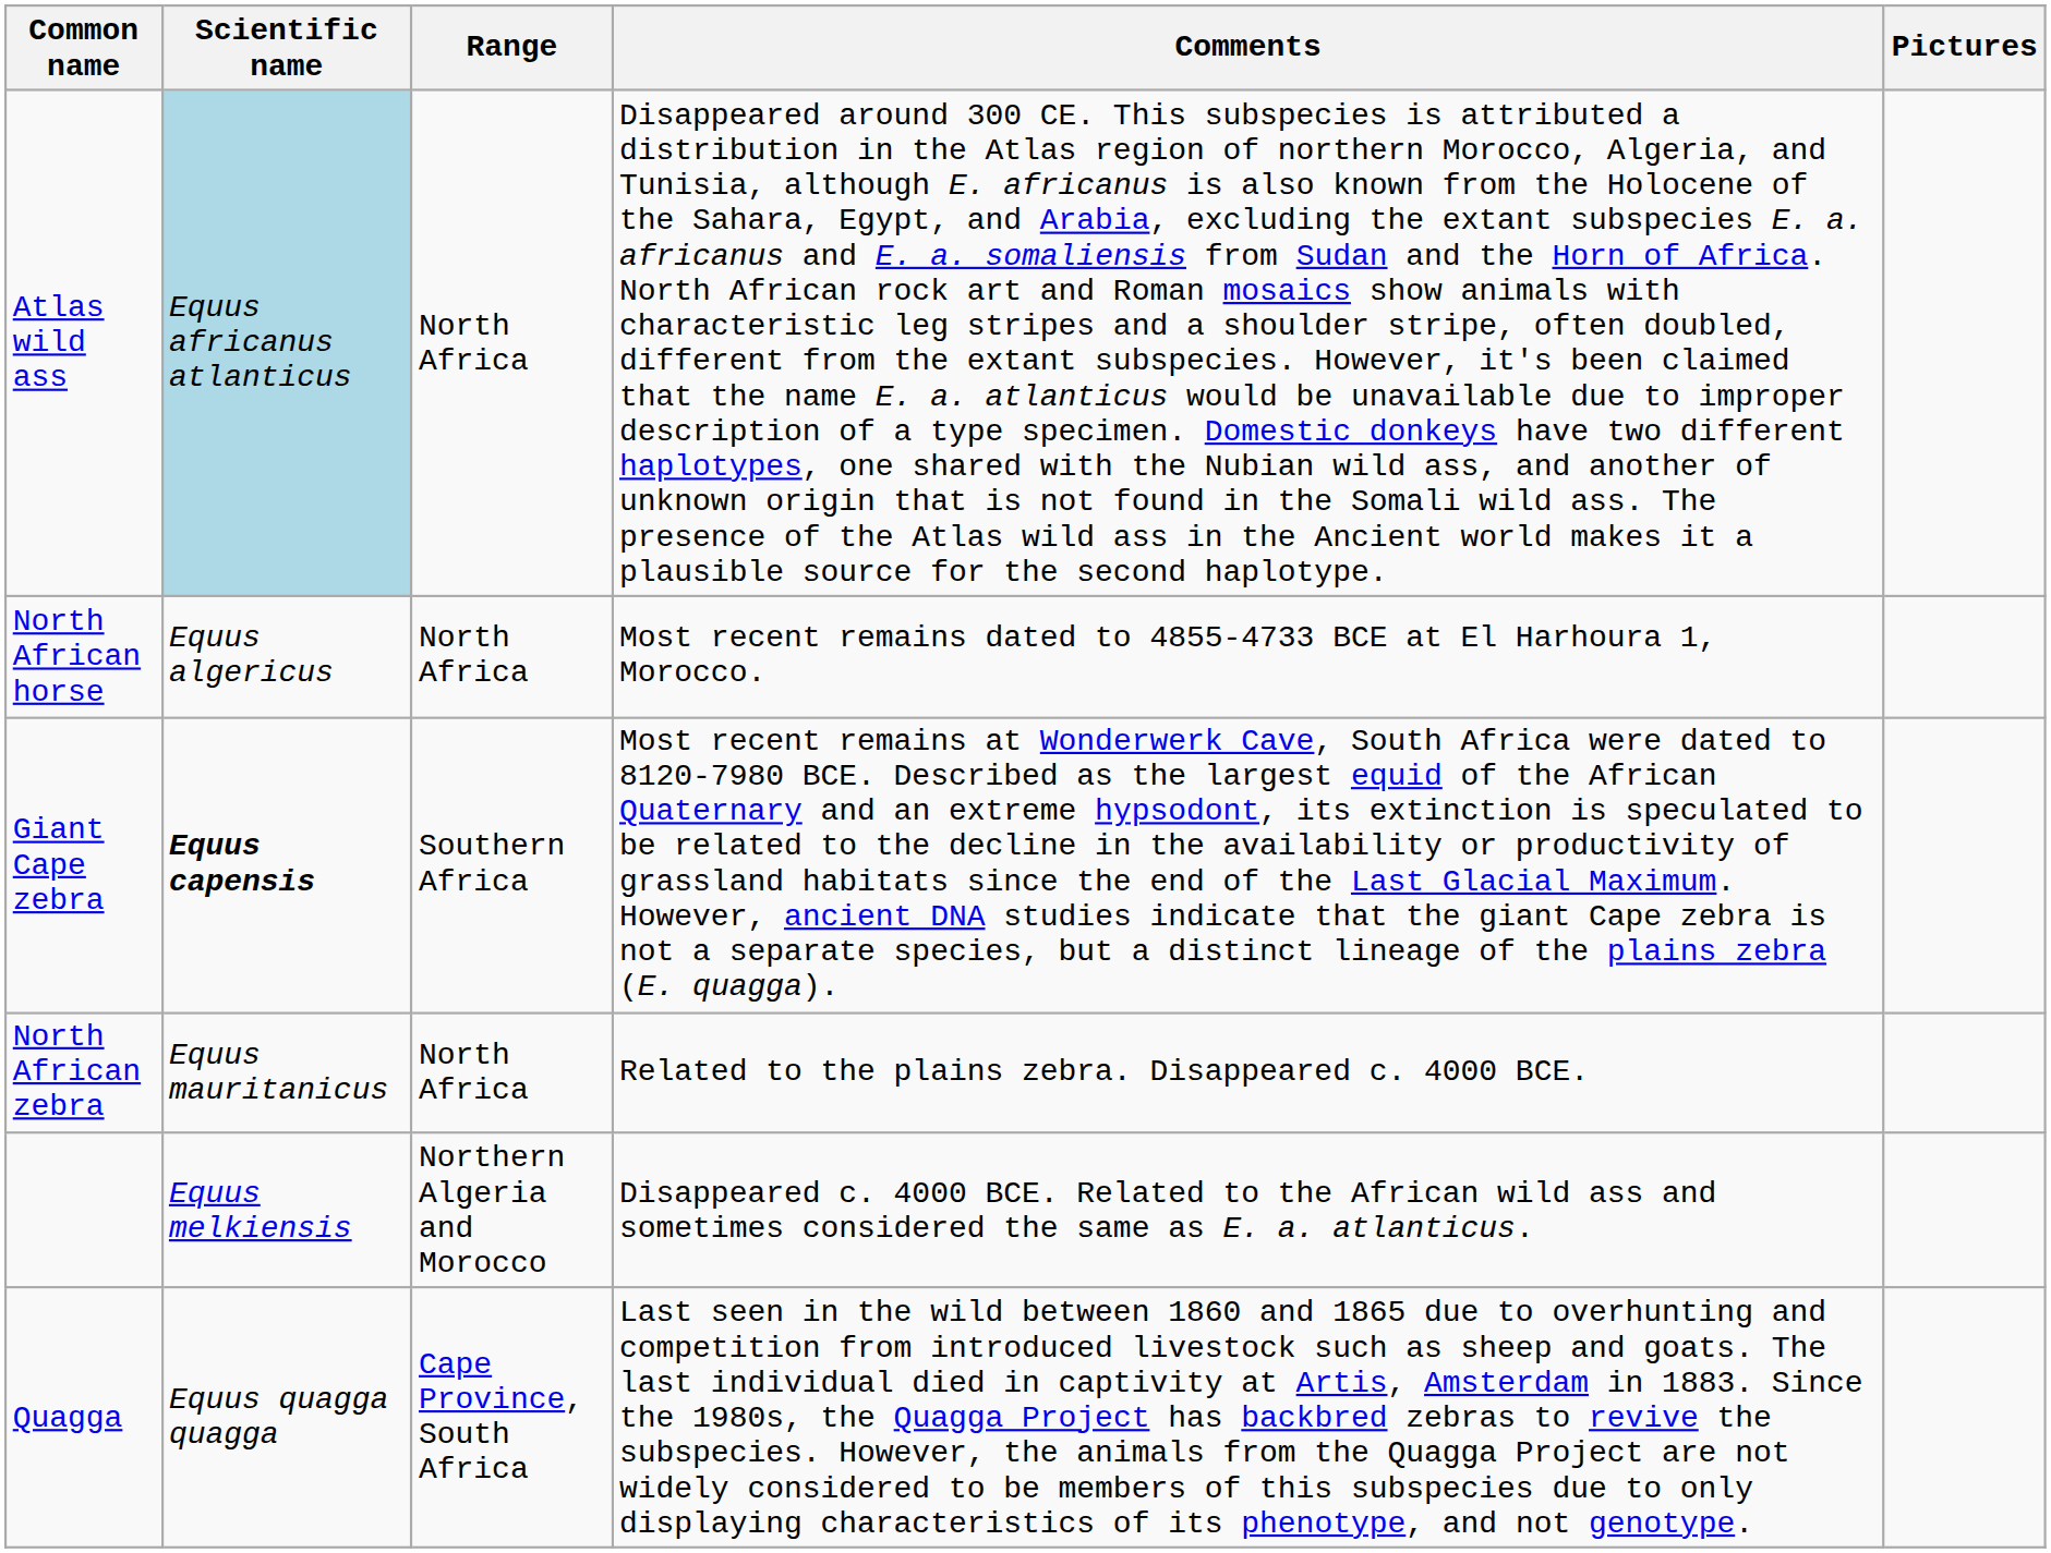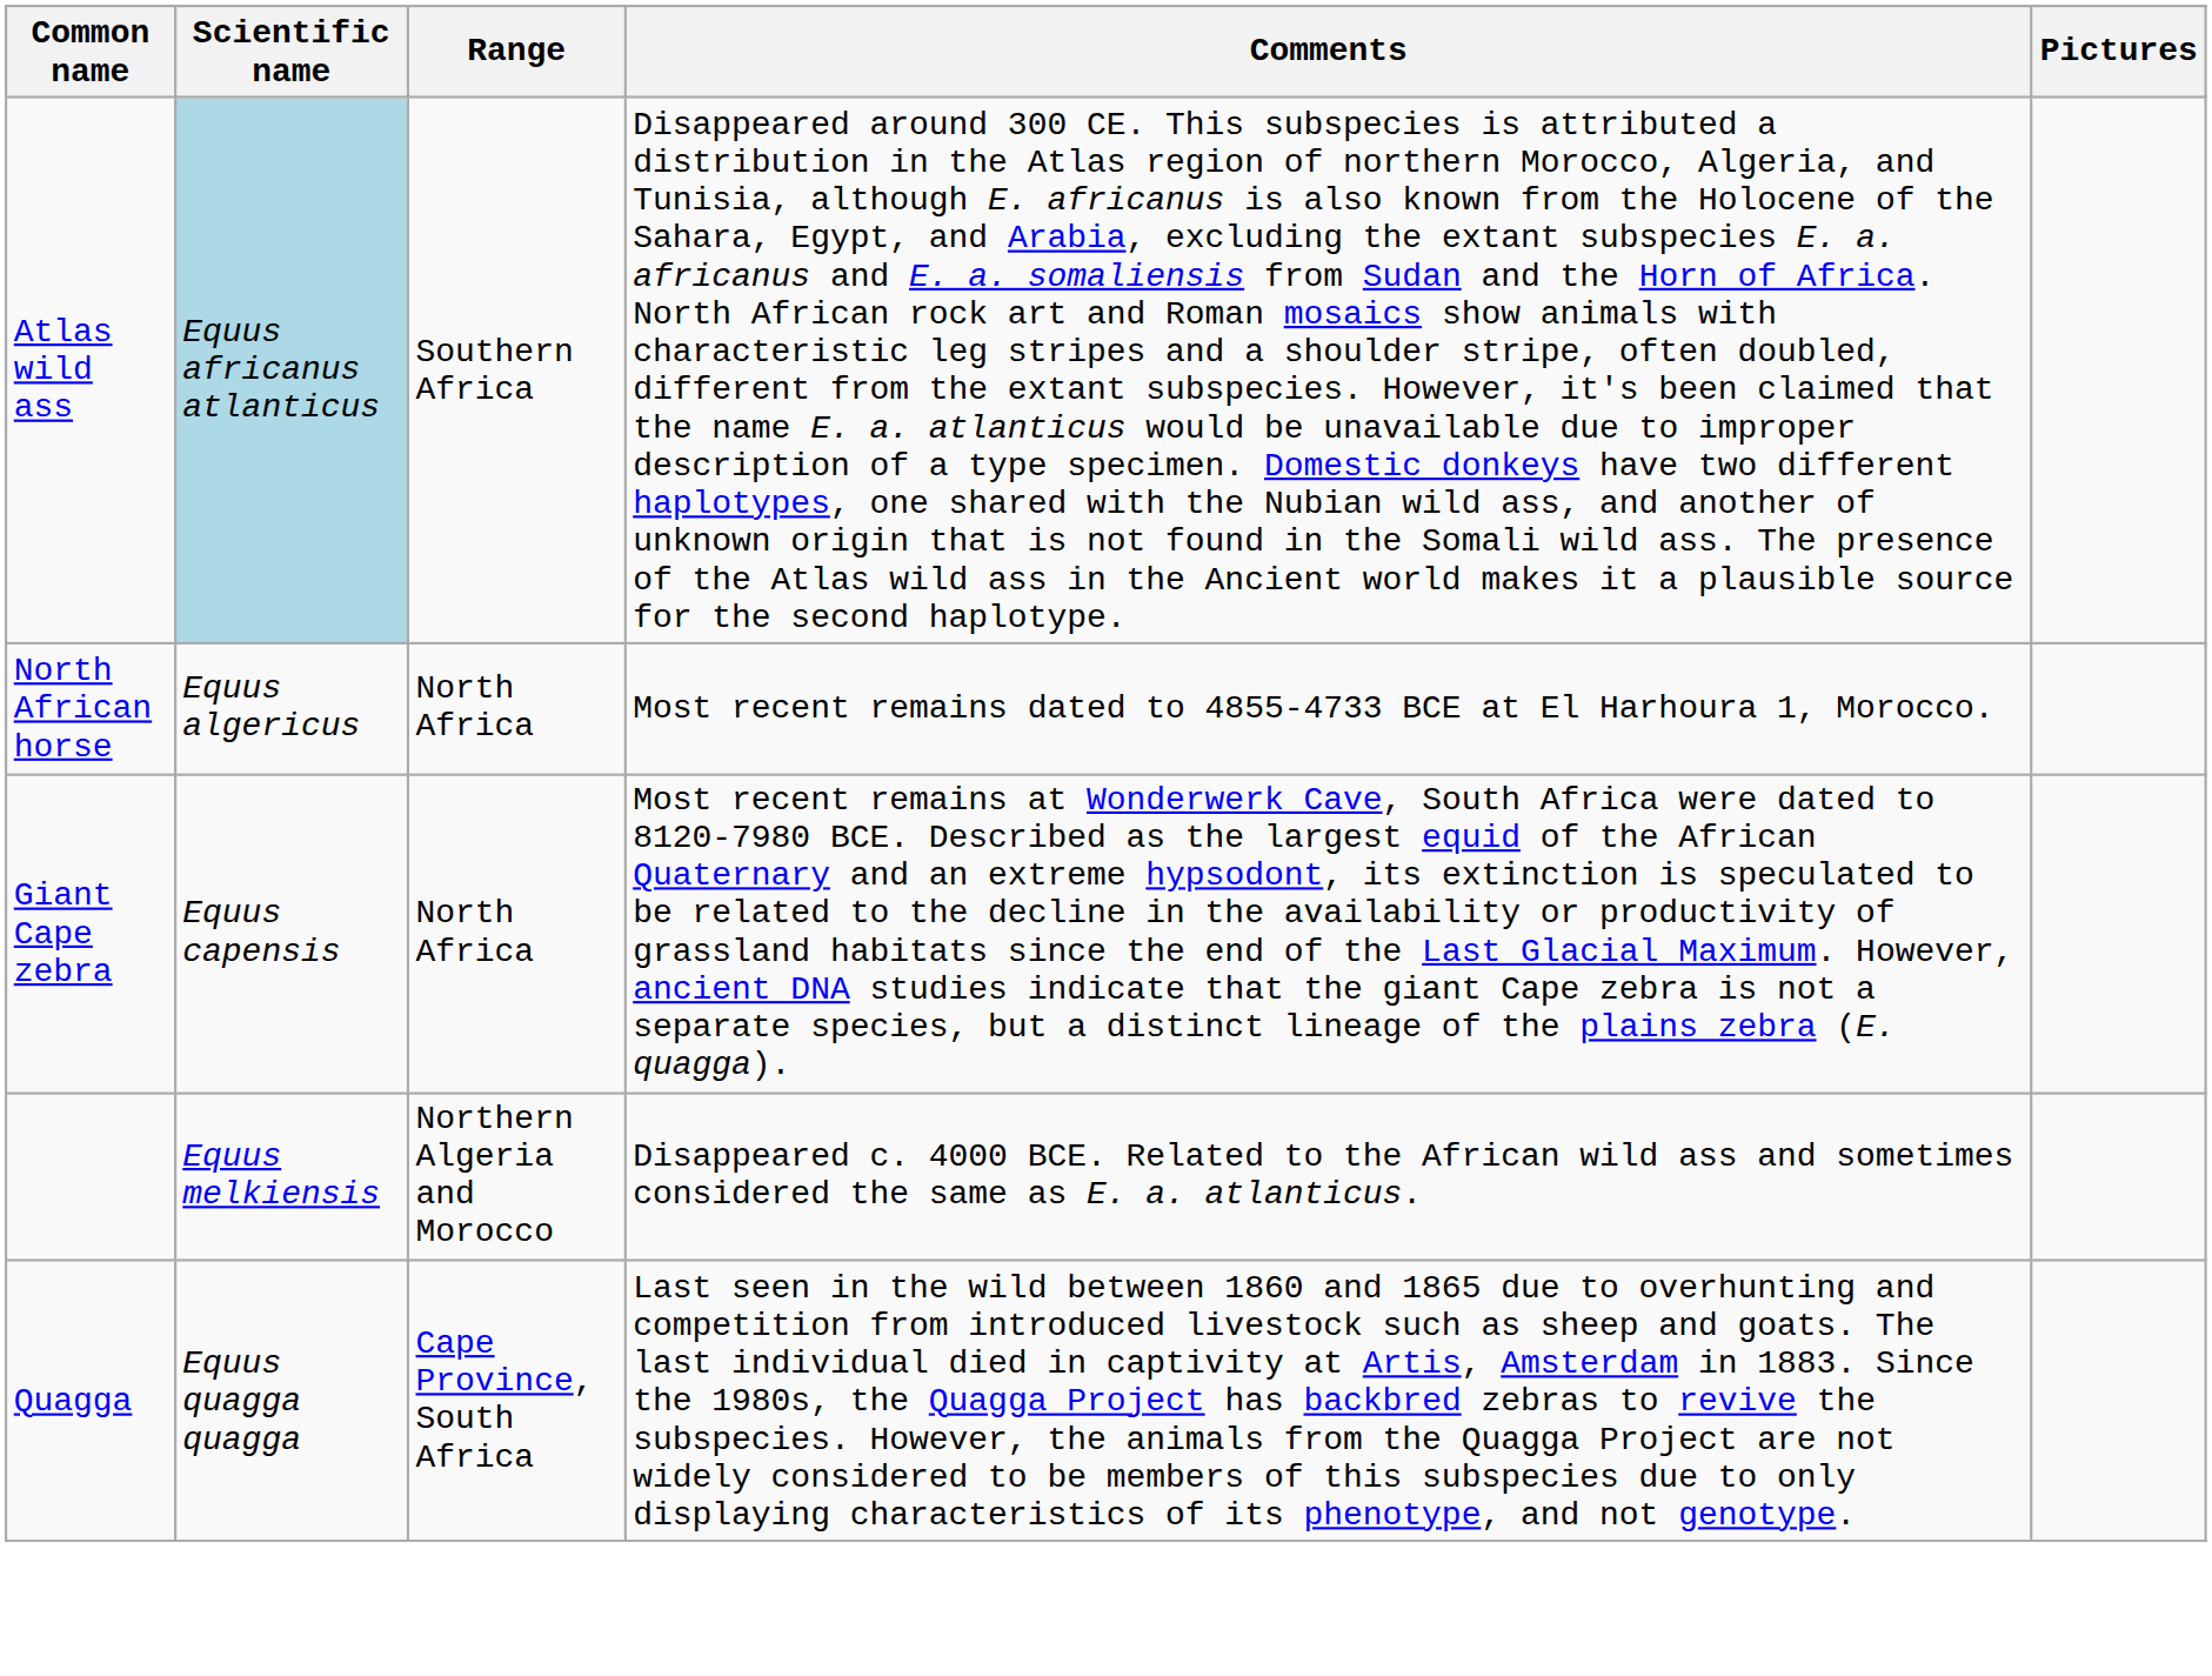 <table class="wikitable">
 <tr>
 <th>Common name</th>
 <th>Scientific name</th>
 <th>Range</th>
 <th class="unsortable">Comments</th>
 <th class="unsortable">Pictures</th>
 </tr>
 <tr>
 <td><a href='#'>Atlas wild ass</a></td>
 <td style="background: lightblue;"><em>Equus africanus atlanticus</em></td>
-<td>North Africa</td>
+<td>Southern Africa</td>
 <td>Disappeared around 300 CE. This subspecies is attributed a distribution in the Atlas region of northern Morocco, Algeria, and Tunisia, although <em>E. africanus</em> is also known from the Holocene of the Sahara, Egypt, and <a href='#'>Arabia</a>, excluding the extant subspecies <em>E. a. africanus</em> and <em><a href='#'>E. a. somaliensis</a></em> from <a href='#'>Sudan</a> and the <a href='#'>Horn of Africa</a>. North African rock art and Roman <a href='#'>mosaics</a> show animals with characteristic leg stripes and a shoulder stripe, often doubled, different from the extant subspecies. However, it's been claimed that the name <em>E. a. atlanticus</em> would be unavailable due to improper description of a type specimen. <a href='#'>Domestic donkeys</a> have two different <a href='#'>haplotypes</a>, one shared with the Nubian wild ass, and another of unknown origin that is not found in the Somali wild ass. The presence of the Atlas wild ass in the Ancient world makes it a plausible source for the second haplotype.</td>
 <td></td>
 </tr>
 <tr>
 <td><a href='#'>North African horse</a></td>
 <td><em>Equus algericus</em></td>
 <td>North Africa</td>
 <td>Most recent remains dated to 4855-4733 BCE at El Harhoura 1, Morocco.</td>
 <td></td>
 </tr>
 <tr>
 <td><a href='#'>Giant Cape zebra</a></td>
-<td><strong><em>Equus capensis</em></strong></td>
-<td>Southern Africa</td>
+<td><em>Equus capensis</em></td>
+<td>North Africa</td>
 <td>Most recent remains at <a href='#'>Wonderwerk Cave</a>, South Africa were dated to 8120-7980 BCE. Described as the largest <a href='#'>equid</a> of the African <a href='#'>Quaternary</a> and an extreme <a href='#'>hypsodont</a>, its extinction is speculated to be related to the decline in the availability or productivity of grassland habitats since the end of the <a href='#'>Last Glacial Maximum</a>. However, <a href='#'>ancient DNA</a> studies indicate that the giant Cape zebra is not a separate species, but a distinct lineage of the <a href='#'>plains zebra</a> (<em>E. quagga</em>).</td>
-<td></td>
-</tr>
-<tr>
-<td><a href='#'>North African zebra</a></td>
-<td><em>Equus mauritanicus</em></td>
-<td>North Africa</td>
-<td>Related to the plains zebra. Disappeared c. 4000 BCE.</td>
 <td></td>
 </tr>
 <tr>
 <td></td>
 <td><em><a href='#'>Equus melkiensis</a></em></td>
 <td>Northern Algeria and Morocco</td>
 <td>Disappeared c. 4000 BCE. Related to the African wild ass and sometimes considered the same as <em>E. a. atlanticus</em>.</td>
 <td></td>
 </tr>
 <tr>
 <td><a href='#'>Quagga</a></td>
 <td><em>Equus quagga quagga</em></td>
 <td><a href='#'>Cape Province</a>, South Africa</td>
 <td>Last seen in the wild between 1860 and 1865 due to overhunting and competition from introduced livestock such as sheep and goats. The last individual died in captivity at <a href='#'>Artis</a>, <a href='#'>Amsterdam</a> in 1883. Since the 1980s, the <a href='#'>Quagga Project</a> has <a href='#'>backbred</a> zebras to <a href='#'>revive</a> the subspecies. However, the animals from the Quagga Project are not widely considered to be members of this subspecies due to only displaying characteristics of its <a href='#'>phenotype</a>, and not <a href='#'>genotype</a>.</td>
 <td></td>
 </tr>
 </table>
